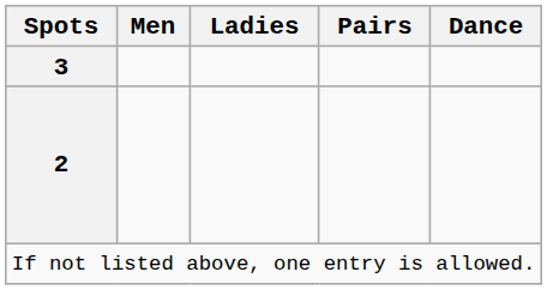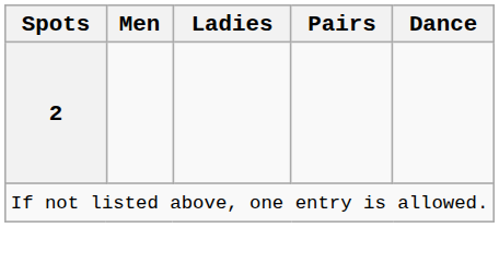 <table class="wikitable">
 <tr>
 <th>Spots</th>
 <th>Men</th>
 <th>Ladies</th>
 <th>Pairs</th>
 <th>Dance</th>
-</tr>
-<tr>
-<th>3</th>
-<td valign="top"><br></td>
-<td valign="top"><br></td>
-<td valign="top"><br></td>
-<td valign="top"><br></td>
 </tr>
 <tr>
 <th>2</th>
 <td valign="top"><br><br><br><br><br></td>
 <td valign="top"><br><br></td>
 <td valign="top"><br><br><br></td>
 <td valign="top"><br><br><br></td>
 </tr>
 <tr>
 <td colspan=5 align=center><small> If not listed above, one entry is allowed. </small></td>
 </tr>
 </table>
